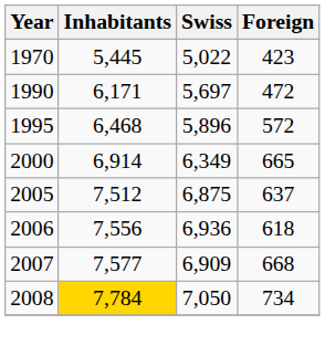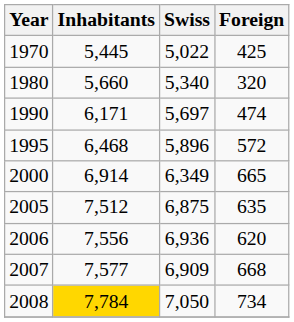 <table class="wikitable">
 <tr>
 <th>Year</th>
 <th>Inhabitants</th>
 <th>Swiss</th>
 <th>Foreign</th>
 </tr>
 <tr>
 <td>1970</td>
 <td align="center">5,445</td>
 <td align="center">5,022</td>
-<td align="center">423</td>
+<td align="center">425</td>
+</tr>
+<tr>
+<td>1980</td>
+<td align="center">5,660</td>
+<td align="center">5,340</td>
+<td align="center">320</td>
 </tr>
 <tr>
 <td>1990</td>
 <td align="center">6,171</td>
 <td align="center">5,697</td>
-<td align="center">472</td>
+<td align="center">474</td>
 </tr>
 <tr>
 <td>1995</td>
 <td align="center">6,468</td>
 <td align="center">5,896</td>
 <td align="center">572</td>
 </tr>
 <tr>
 <td>2000</td>
 <td align="center">6,914</td>
 <td align="center">6,349</td>
 <td align="center">665</td>
 </tr>
 <tr>
 <td>2005</td>
 <td align="center">7,512</td>
 <td align="center">6,875</td>
-<td align="center">637</td>
+<td align="center">635</td>
 </tr>
 <tr>
 <td>2006</td>
 <td align="center">7,556</td>
 <td align="center">6,936</td>
-<td align="center">618</td>
+<td align="center">620</td>
 </tr>
 <tr>
 <td>2007</td>
 <td align="center">7,577</td>
 <td align="center">6,909</td>
 <td align="center">668</td>
 </tr>
 <tr>
 <td>2008</td>
 <td align="center" style="background: gold;">7,784</td>
 <td align="center">7,050</td>
 <td align="center">734</td>
 </tr>
 <tr>
 </tr>
 </table>
